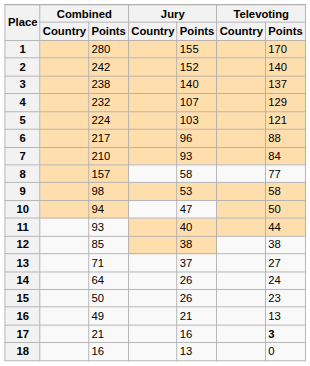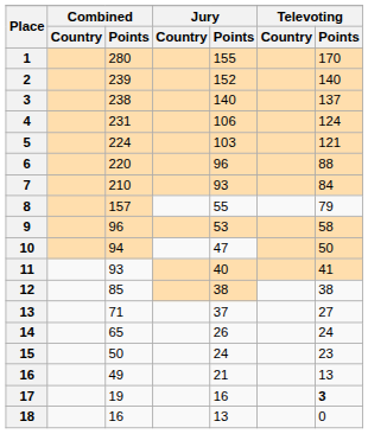 <table class="wikitable collapsible plainrowheaders" style="float:right; margin:10px; font-size:85%;">
 <tr>
 </tr>
 <tr>
 <th scope="col" rowspan="2">Place</th>
 <th scope="col" colspan="2">Combined</th>
 <th scope="col" colspan="2">Jury</th>
 <th scope="col" colspan="2">Televoting</th>
 </tr>
 <tr>
 <th scope="col">Country</th>
 <th scope="col">Points</th>
 <th scope="col">Country</th>
 <th scope="col">Points</th>
 <th scope="col">Country</th>
 <th scope="col">Points</th>
 </tr>
 <tr>
 <th scope="row" style="text-align:center">1</th>
 <td bgcolor="navajowhite"></td>
 <td bgcolor="navajowhite">280</td>
 <td bgcolor="navajowhite"></td>
 <td bgcolor="navajowhite">155</td>
 <td bgcolor="navajowhite"></td>
 <td bgcolor="navajowhite">170</td>
 </tr>
 <tr>
 <th scope="row" style="text-align:center">2</th>
 <td bgcolor="navajowhite"></td>
-<td bgcolor="navajowhite">242</td>
+<td bgcolor="navajowhite">239</td>
 <td bgcolor="navajowhite"></td>
 <td bgcolor="navajowhite">152</td>
 <td bgcolor="navajowhite"></td>
 <td bgcolor="navajowhite">140</td>
 </tr>
 <tr>
 <th scope="row" style="text-align:center">3</th>
 <td bgcolor="navajowhite"></td>
 <td bgcolor="navajowhite">238</td>
 <td bgcolor="navajowhite"></td>
 <td bgcolor="navajowhite">140</td>
 <td bgcolor="navajowhite"></td>
 <td bgcolor="navajowhite">137</td>
 </tr>
 <tr>
 <th scope="row" style="text-align:center">4</th>
 <td bgcolor="navajowhite"></td>
-<td bgcolor="navajowhite">232</td>
+<td bgcolor="navajowhite">231</td>
 <td bgcolor="navajowhite"></td>
-<td bgcolor="navajowhite">107</td>
+<td bgcolor="navajowhite">106</td>
 <td bgcolor="navajowhite"></td>
-<td bgcolor="navajowhite">129</td>
+<td bgcolor="navajowhite">124</td>
 </tr>
 <tr>
 <th scope="row" style="text-align:center">5</th>
 <td bgcolor="navajowhite"></td>
 <td bgcolor="navajowhite">224</td>
 <td bgcolor="navajowhite"></td>
 <td bgcolor="navajowhite">103</td>
 <td bgcolor="navajowhite"></td>
 <td bgcolor="navajowhite">121</td>
 </tr>
 <tr>
 <th scope="row" style="text-align:center">6</th>
 <td bgcolor="navajowhite"></td>
-<td bgcolor="navajowhite">217</td>
+<td bgcolor="navajowhite">220</td>
 <td bgcolor="navajowhite"></td>
 <td bgcolor="navajowhite">96</td>
 <td bgcolor="navajowhite"></td>
 <td bgcolor="navajowhite">88</td>
 </tr>
 <tr>
 <th scope="row" style="text-align:center">7</th>
 <td bgcolor="navajowhite"></td>
 <td bgcolor="navajowhite">210</td>
 <td bgcolor="navajowhite"></td>
 <td bgcolor="navajowhite">93</td>
 <td bgcolor="navajowhite"></td>
 <td bgcolor="navajowhite">84</td>
 </tr>
 <tr>
 <th scope="row" style="text-align:center">8</th>
 <td bgcolor="navajowhite"></td>
 <td bgcolor="navajowhite">157</td>
 <td></td>
-<td>58</td>
+<td>55</td>
 <td></td>
-<td>77</td>
+<td>79</td>
 </tr>
 <tr>
 <th scope="row" style="text-align:center">9</th>
 <td bgcolor="navajowhite"></td>
-<td bgcolor="navajowhite">98</td>
+<td bgcolor="navajowhite">96</td>
 <td bgcolor="navajowhite"></td>
 <td bgcolor="navajowhite">53</td>
 <td bgcolor="navajowhite"></td>
 <td bgcolor="navajowhite">58</td>
 </tr>
 <tr>
 <th scope="row" style="text-align:center">10</th>
 <td bgcolor="navajowhite"></td>
 <td bgcolor="navajowhite">94</td>
 <td></td>
 <td>47</td>
 <td bgcolor="navajowhite"></td>
 <td bgcolor="navajowhite">50</td>
 </tr>
 <tr>
 <th scope="row" style="text-align:center">11</th>
 <td></td>
 <td>93</td>
 <td bgcolor="navajowhite"></td>
 <td bgcolor="navajowhite">40</td>
 <td bgcolor="navajowhite"></td>
-<td bgcolor="navajowhite">44</td>
+<td bgcolor="navajowhite">41</td>
 </tr>
 <tr>
 <th scope="row" style="text-align:center">12</th>
 <td></td>
 <td>85</td>
 <td bgcolor="navajowhite"></td>
 <td bgcolor="navajowhite">38</td>
 <td></td>
 <td>38</td>
 </tr>
 <tr>
 <th scope="row" style="text-align:center">13</th>
 <td></td>
 <td>71</td>
 <td></td>
 <td>37</td>
 <td></td>
 <td>27</td>
 </tr>
 <tr>
 <th scope="row" style="text-align:center">14</th>
 <td></td>
-<td>64</td>
+<td>65</td>
 <td></td>
 <td>26</td>
 <td></td>
 <td>24</td>
 </tr>
 <tr>
 <th scope="row" style="text-align:center">15</th>
 <td></td>
 <td>50</td>
 <td></td>
-<td>26</td>
+<td>24</td>
 <td></td>
 <td>23</td>
 </tr>
 <tr>
 <th scope="row" style="text-align:center">16</th>
 <td></td>
 <td>49</td>
 <td></td>
 <td>21</td>
 <td></td>
 <td>13</td>
 </tr>
 <tr>
 <th scope="row" style="text-align:center">17</th>
 <td></td>
-<td>21</td>
+<td>19</td>
 <td></td>
 <td>16</td>
 <td></td>
 <td><strong>3</strong></td>
 </tr>
 <tr>
 <th scope="row" style="text-align:center">18</th>
 <td></td>
 <td>16</td>
 <td></td>
 <td>13</td>
 <td></td>
 <td>0</td>
 </tr>
 </table>
